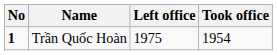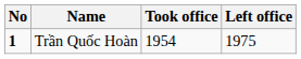 <table class="wikitable">
 <tr>
 <th>No</th>
 <th>Name</th>
+<th>Took office</th>
 <th>Left office</th>
-<th>Took office</th>
 </tr>
 <tr>
 <td><strong>1</strong></td>
 <td>Trần Quốc Hoàn</td>
+<td>1954</td>
 <td>1975</td>
-<td>1954</td>
 </tr>
 </table>
